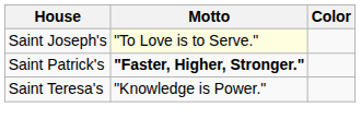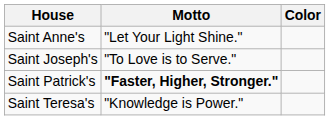 <table class="sortable wikitable" border="1">
 <tr>
 <th>House</th>
 <th>Motto</th>
 <th>Color</th>
 </tr>
 <tr>
+<td>Saint Anne's</td>
+<td>"Let Your Light Shine."</td>
+<td></td>
+</tr>
+<tr>
 <td>Saint Joseph's</td>
-<td style="background: lightyellow;">"To Love is to Serve."</td>
+<td>"To Love is to Serve."</td>
 <td></td>
 </tr>
 <tr>
 <td>Saint Patrick's</td>
 <td><strong>"Faster, Higher, Stronger."</strong></td>
 <td></td>
 </tr>
 <tr>
 <td>Saint Teresa's</td>
 <td>"Knowledge is Power."</td>
 <td></td>
 </tr>
 </table>
